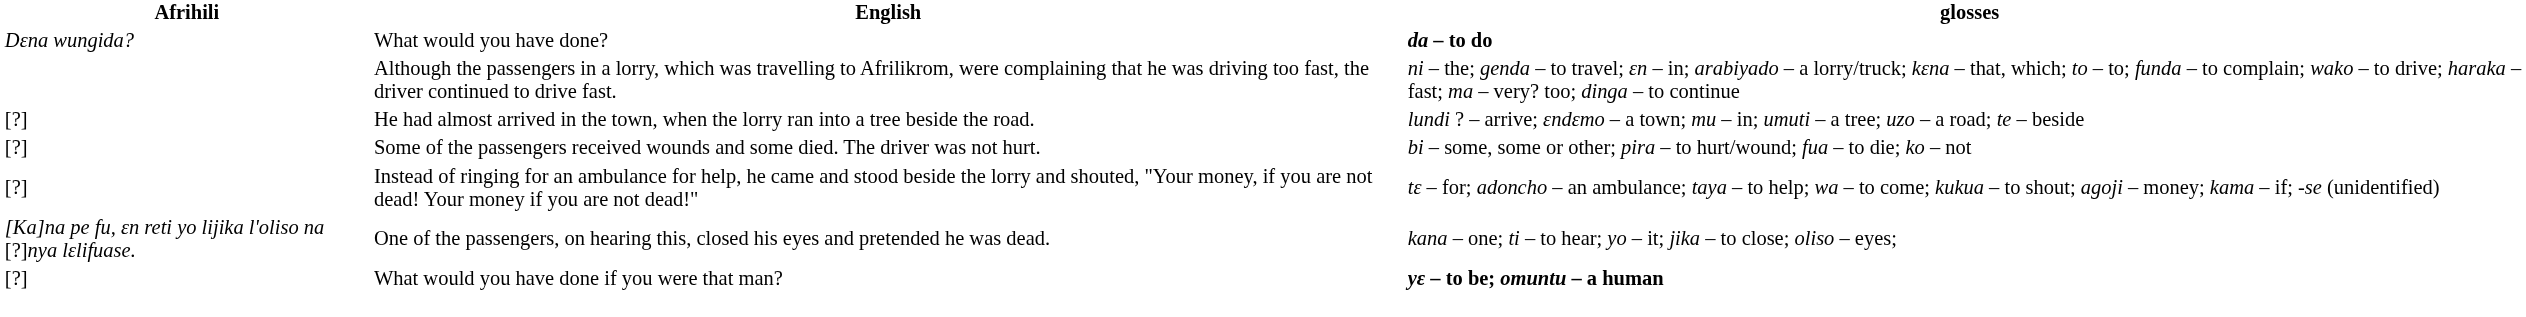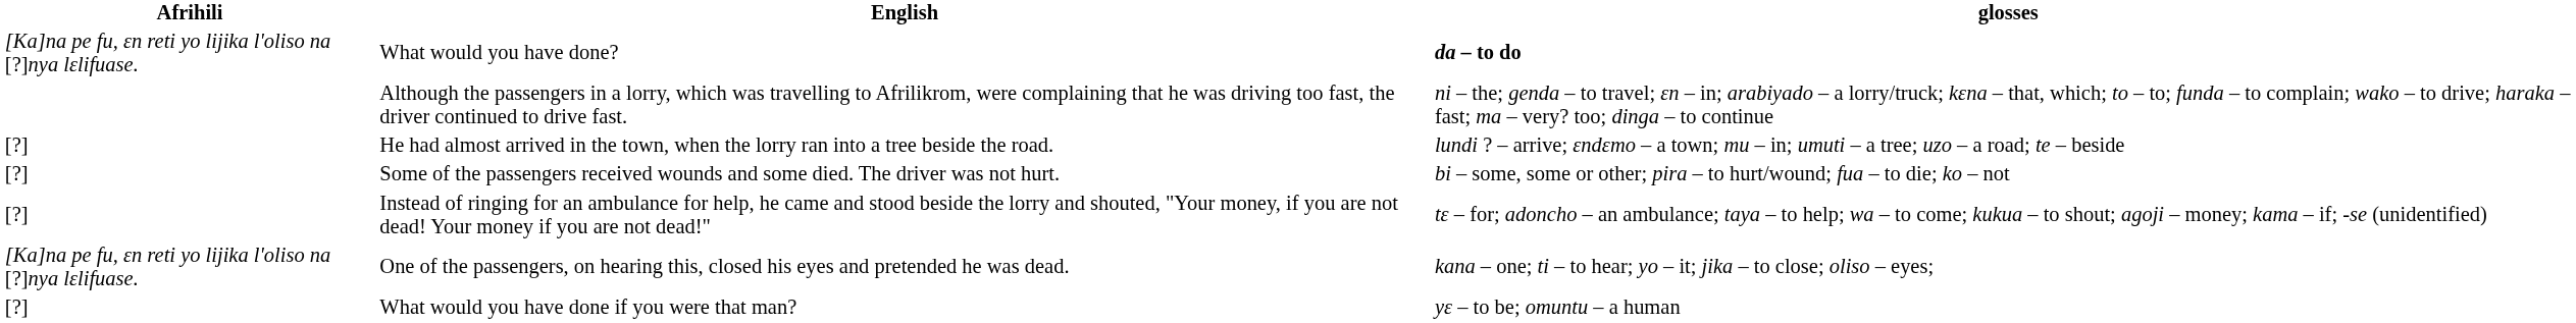 <table>
 <tr>
 <th>Afrihili</th>
 <th>English</th>
 <th>glosses</th>
 </tr>
 <tr>
-<td><em>Dɛna wungida?</em></td>
+<td><em>[Ka]na pe fu, ɛn reti yo lijika l'oliso na </em>[?]<em>nya lɛlifuase.</em></td>
 <td>What would you have done?</td>
 <td><strong><em>da</em> – to do</strong></td>
 </tr>
 <tr>
 <td></td>
 <td>Although the passengers in a lorry, which was travelling to Afrilikrom, were complaining that he was driving too fast, the driver continued to drive fast.</td>
 <td><em>ni</em> – the; <em>genda</em> – to travel; <em>ɛn</em> – in; <em>arabiyado</em> – a lorry/truck; <em>kɛna</em> – that, which; <em>to</em> – to; <em>funda</em> – to complain; <em>wako</em> – to drive; <em>haraka</em> – fast; <em>ma</em> – very? too; <em>dinga</em> – to continue</td>
 <td></td>
 </tr>
 <tr>
 <td>[?]</td>
 <td>He had almost arrived in the town, when the lorry ran into a tree beside the road.</td>
 <td><em>lundi</em> ? – arrive; <em>ɛndɛmo</em> – a town; <em>mu</em> – in; <em>umuti</em> – a tree; <em>uzo</em> – a road; <em>te</em> – beside</td>
 </tr>
 <tr>
 <td>[?]</td>
 <td>Some of the passengers received wounds and some died. The driver was not hurt.</td>
 <td><em>bi</em> – some, some or other; <em>pira</em> – to hurt/wound; <em>fua</em> – to die; <em>ko</em> – not</td>
 </tr>
 <tr>
 <td>[?]</td>
 <td>Instead of ringing for an ambulance for help, he came and stood beside the lorry and shouted, "Your money, if you are not dead! Your money if you are not dead!"</td>
 <td><em>tɛ</em> – for; <em>adoncho</em> – an ambulance; <em>taya</em> – to help; <em>wa</em> – to come; <em>kukua</em> – to shout; <em>agoji</em> – money; <em>kama</em> – if; <em>-se</em> (unidentified)</td>
 </tr>
 <tr>
 <td><em>[Ka]na pe fu, ɛn reti yo lijika l'oliso na </em>[?]<em>nya lɛlifuase.</em></td>
 <td>One of the passengers, on hearing this, closed his eyes and pretended he was dead.</td>
 <td><em>kana</em> – one; <em>ti</em> – to hear; <em>yo</em> – it; <em>jika</em> – to close; <em>oliso</em> – eyes;</td>
 </tr>
 <tr>
 <td>[?]</td>
 <td>What would you have done if you were that man?</td>
-<td><strong><em>yɛ</em> – to be; <em>omuntu</em> – a human</strong></td>
+<td><em>yɛ</em> – to be; <em>omuntu</em> – a human</td>
 </tr>
 </table>
